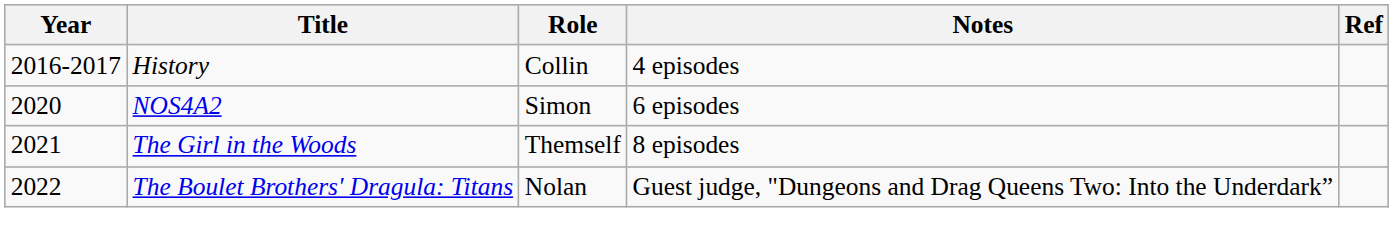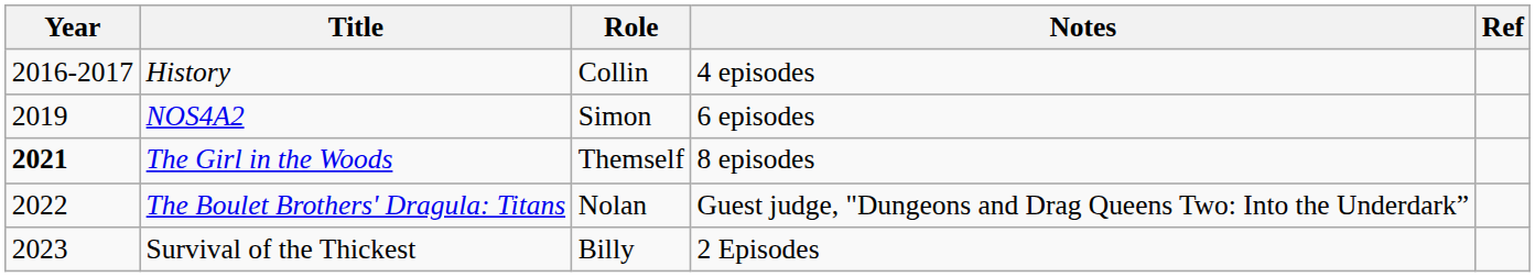 <table class="wikitable sortable">
 <tr>
 <th>Year</th>
 <th>Title</th>
 <th>Role</th>
 <th class="unsortable">Notes</th>
 <th class="unsortable">Ref</th>
 </tr>
 <tr>
 <td>2016-2017</td>
 <td><em>History</em></td>
 <td>Collin</td>
 <td>4 episodes</td>
 <td></td>
 </tr>
 <tr>
-<td>2020</td>
+<td>2019</td>
 <td><em><a href='#'>NOS4A2</a></em></td>
 <td>Simon</td>
 <td>6 episodes</td>
 <td></td>
 </tr>
 <tr>
-<td>2021</td>
+<td><strong>2021</strong></td>
 <td><em><a href='#'>The Girl in the Woods</a></em></td>
 <td>Themself</td>
 <td>8 episodes</td>
 <td></td>
 </tr>
 <tr>
 <td>2022</td>
 <td><em><a href='#'>The Boulet Brothers' Dragula: Titans</a></em></td>
 <td>Nolan</td>
 <td>Guest judge, "Dungeons and Drag Queens Two: Into the Underdark”</td>
 <td></td>
 </tr>
+<tr>
+<td>2023</td>
+<td>Survival of the Thickest</td>
+<td>Billy</td>
+<td>2 Episodes</td>
+<td></td>
+</tr>
 </table>
